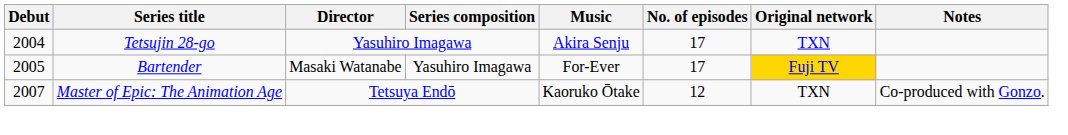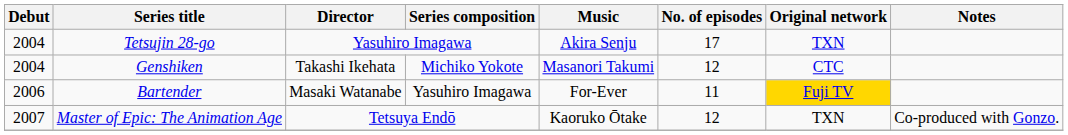 <table class="wikitable sortable" style="text-align:center; margin=auto; ">
 <tr>
 <th>Debut</th>
 <th>Series title</th>
 <th>Director</th>
 <th>Series composition</th>
 <th>Music</th>
 <th>No. of episodes</th>
 <th>Original network</th>
 <th>Notes</th>
 </tr>
 <tr>
 <td>2004</td>
 <td><em><a href='#'>Tetsujin 28-go</a></em></td>
 <td colspan="2"><a href='#'>Yasuhiro Imagawa</a></td>
 <td><a href='#'>Akira Senju</a></td>
 <td>17</td>
 <td><a href='#'>TXN</a></td>
 <td></td>
 </tr>
 <tr>
-<td>2005</td>
+<td>2004</td>
+<td><em><a href='#'>Genshiken</a></em></td>
+<td>Takashi Ikehata</td>
+<td><a href='#'>Michiko Yokote</a></td>
+<td><a href='#'>Masanori Takumi</a></td>
+<td>12</td>
+<td><a href='#'>CTC</a></td>
+<td></td>
+</tr>
+<tr>
+<td>2006</td>
 <td><em><a href='#'>Bartender</a></em></td>
 <td>Masaki Watanabe</td>
 <td>Yasuhiro Imagawa</td>
 <td>For-Ever</td>
-<td>17</td>
+<td>11</td>
 <td style="background: gold;"><a href='#'>Fuji TV</a></td>
 <td></td>
 </tr>
 <tr>
 <td>2007</td>
 <td><em><a href='#'>Master of Epic: The Animation Age</a></em></td>
 <td colspan="2"><a href='#'>Tetsuya Endō</a></td>
 <td>Kaoruko Ōtake</td>
 <td>12</td>
 <td>TXN</td>
 <td>Co-produced with <a href='#'>Gonzo</a>.</td>
 </tr>
 <tr>
 </tr>
 </table>
